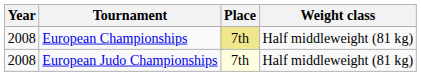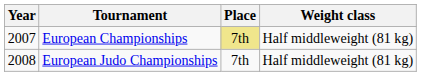 <table class=wikitable>
 <tr>
 <th>Year</th>
 <th>Tournament</th>
 <th>Place</th>
 <th>Weight class</th>
 </tr>
 <tr>
-<td>2008</td>
+<td>2007</td>
 <td><a href='#'>European Championships</a></td>
 <td align="center" style="background: khaki;">7th</td>
 <td>Half middleweight (81 kg)</td>
 </tr>
 <tr>
 <td>2008</td>
 <td><a href='#'>European Judo Championships</a></td>
-<td align="center" style="background: lightyellow;">7th</td>
+<td align="center">7th</td>
 <td>Half middleweight (81 kg)</td>
 </tr>
 </table>
